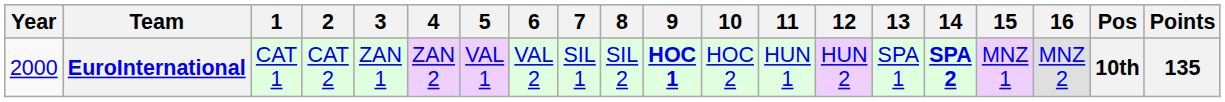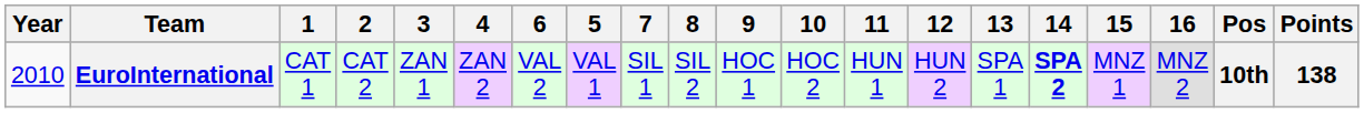 <table class="wikitable" style="text-align:center; font-size:85%">
 <tr>
 <th>Year</th>
 <th>Team</th>
 <th>1</th>
 <th>2</th>
 <th>3</th>
 <th>4</th>
+<th>6</th>
 <th>5</th>
-<th>6</th>
 <th>7</th>
 <th>8</th>
 <th>9</th>
 <th>10</th>
 <th>11</th>
 <th>12</th>
 <th>13</th>
 <th>14</th>
 <th>15</th>
 <th>16</th>
 <th>Pos</th>
 <th>Points</th>
 </tr>
 <tr>
-<td><a href='#'>2000</a></td>
+<td><a href='#'>2010</a></td>
 <th nowrap><a href='#'>EuroInternational</a></th>
 <td style="background:#DFFFDF;"><a href='#'>CAT<br>1</a><br></td>
 <td style="background:#DFFFDF;"><a href='#'>CAT<br>2</a><br></td>
 <td style="background:#DFFFDF;"><a href='#'>ZAN<br>1</a><br></td>
 <td style="background:#EFCFFF;"><a href='#'>ZAN<br>2</a><br></td>
+<td style="background:#DFFFDF;"><a href='#'>VAL<br>2</a><br></td>
 <td style="background:#EFCFFF;"><a href='#'>VAL<br>1</a><br></td>
-<td style="background:#DFFFDF;"><a href='#'>VAL<br>2</a><br></td>
 <td style="background:#DFFFDF;"><a href='#'>SIL<br>1</a><br></td>
 <td style="background:#DFFFDF;"><a href='#'>SIL<br>2</a><br></td>
-<td style="background:#DFFFDF;"><strong><a href='#'>HOC<br>1</a><br></strong></td>
+<td style="background:#DFFFDF;"><a href='#'>HOC<br>1</a><br></td>
 <td style="background:#DFFFDF;"><a href='#'>HOC<br>2</a><br></td>
 <td style="background:#DFFFDF;"><a href='#'>HUN<br>1</a><br></td>
 <td style="background:#EFCFFF;"><a href='#'>HUN<br>2</a><br></td>
 <td style="background:#DFFFDF;"><a href='#'>SPA<br>1</a><br></td>
 <td style="background:#DFFFDF;"><strong><a href='#'>SPA<br>2</a><br></strong></td>
 <td style="background:#EFCFFF;"><a href='#'>MNZ<br>1</a><br></td>
 <td style="background:#DFDFDF;"><a href='#'>MNZ<br>2</a><br></td>
 <th>10th</th>
-<th>135</th>
+<th>138</th>
 </tr>
 </table>
